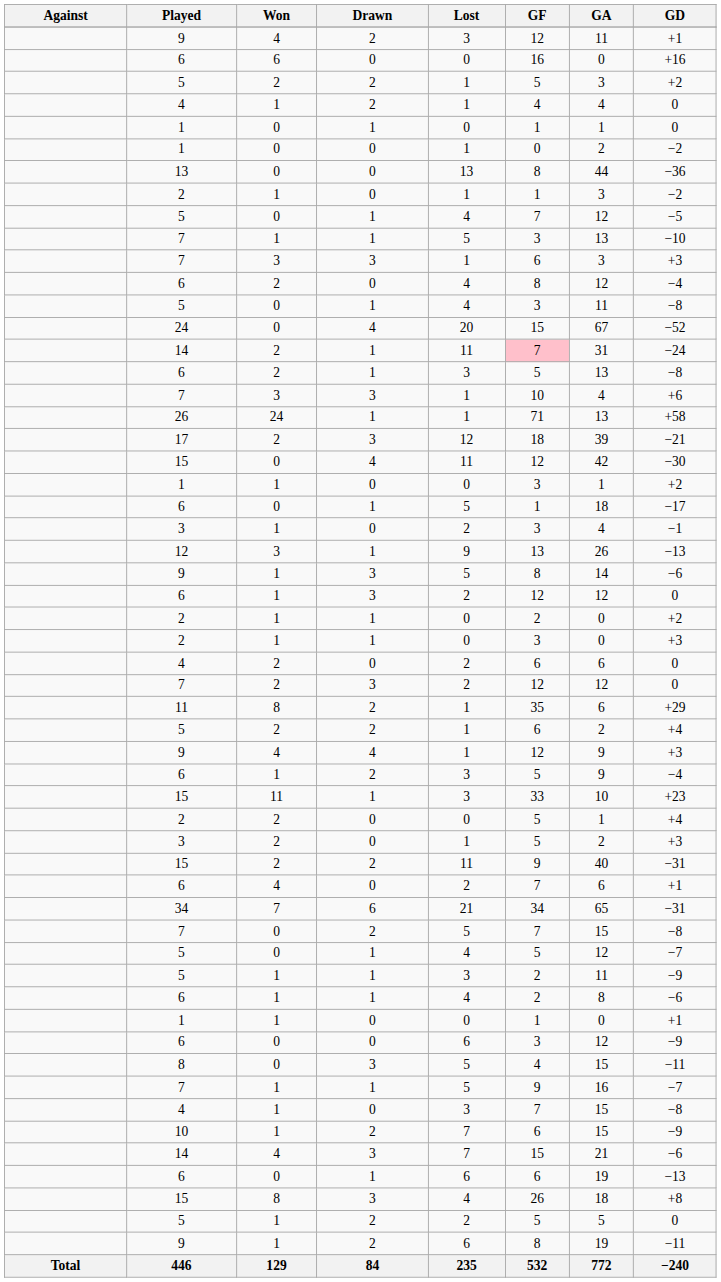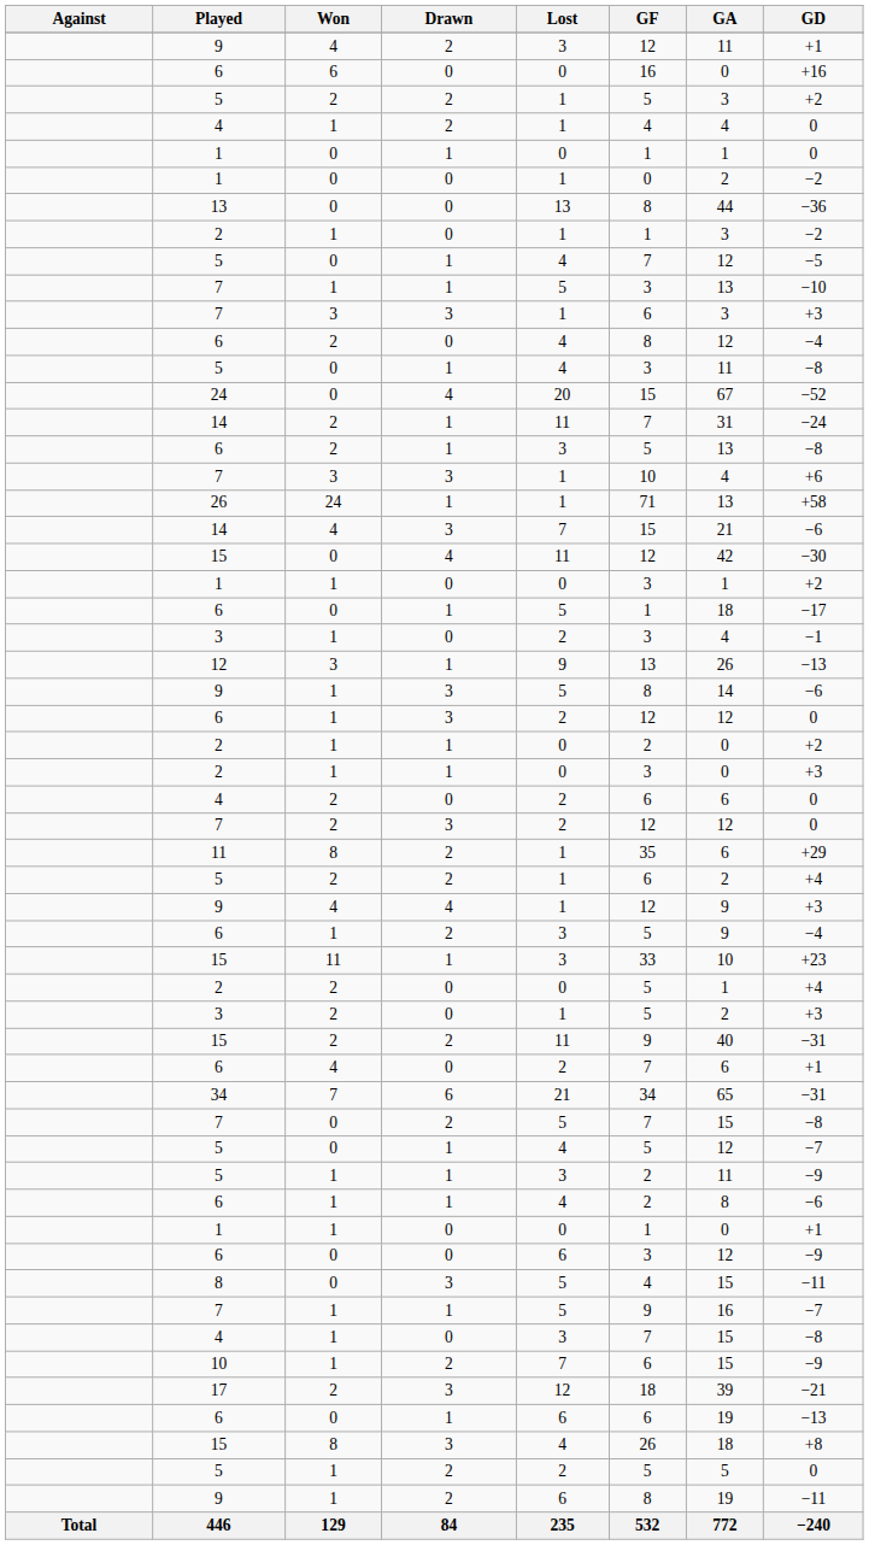 <table class="sortable wikitable" style="width:60%; font-size:90%; text-align:center;">
 <tr>
 <th>Against</th>
 <th>Played</th>
 <th>Won</th>
 <th>Drawn</th>
 <th>Lost</th>
 <th>GF</th>
 <th>GA</th>
 <th>GD</th>
 </tr>
 <tr bgcolor="#d0ffd0" align="center">
 </tr>
 <tr>
 </tr>
 <tr>
 <td align=left></td>
 <td>9</td>
 <td>4</td>
 <td>2</td>
 <td>3</td>
 <td>12</td>
 <td>11</td>
 <td>+1</td>
 </tr>
 <tr>
 <td align=left></td>
 <td>6</td>
 <td>6</td>
 <td>0</td>
 <td>0</td>
 <td>16</td>
 <td>0</td>
 <td>+16</td>
 </tr>
 <tr>
 <td align=left></td>
 <td>5</td>
 <td>2</td>
 <td>2</td>
 <td>1</td>
 <td>5</td>
 <td>3</td>
 <td>+2</td>
 </tr>
 <tr>
 <td align=left></td>
 <td>4</td>
 <td>1</td>
 <td>2</td>
 <td>1</td>
 <td>4</td>
 <td>4</td>
 <td>0</td>
 </tr>
 <tr>
 <td align=left></td>
 <td>1</td>
 <td>0</td>
 <td>1</td>
 <td>0</td>
 <td>1</td>
 <td>1</td>
 <td>0</td>
 </tr>
 <tr>
 <td align=left></td>
 <td>1</td>
 <td>0</td>
 <td>0</td>
 <td>1</td>
 <td>0</td>
 <td>2</td>
 <td>−2</td>
 </tr>
 <tr>
 <td align=left></td>
 <td>13</td>
 <td>0</td>
 <td>0</td>
 <td>13</td>
 <td>8</td>
 <td>44</td>
 <td>−36</td>
 </tr>
 <tr>
 <td align=left></td>
 <td>2</td>
 <td>1</td>
 <td>0</td>
 <td>1</td>
 <td>1</td>
 <td>3</td>
 <td>−2</td>
 </tr>
 <tr>
 <td align=left></td>
 <td>5</td>
 <td>0</td>
 <td>1</td>
 <td>4</td>
 <td>7</td>
 <td>12</td>
 <td>−5</td>
 </tr>
 <tr>
 <td align=left></td>
 <td>7</td>
 <td>1</td>
 <td>1</td>
 <td>5</td>
 <td>3</td>
 <td>13</td>
 <td>−10</td>
 </tr>
 <tr>
 <td align=left></td>
 <td>7</td>
 <td>3</td>
 <td>3</td>
 <td>1</td>
 <td>6</td>
 <td>3</td>
 <td>+3</td>
 </tr>
 <tr>
 <td align=left></td>
 <td>6</td>
 <td>2</td>
 <td>0</td>
 <td>4</td>
 <td>8</td>
 <td>12</td>
 <td>−4</td>
 </tr>
 <tr>
 <td align=left><em></em></td>
 <td>5</td>
 <td>0</td>
 <td>1</td>
 <td>4</td>
 <td>3</td>
 <td>11</td>
 <td>−8</td>
 </tr>
 <tr>
 <td align=left></td>
 <td>24</td>
 <td>0</td>
 <td>4</td>
 <td>20</td>
 <td>15</td>
 <td>67</td>
 <td>−52</td>
 </tr>
 <tr>
 <td align=left><em></em></td>
 <td>14</td>
 <td>2</td>
 <td>1</td>
 <td>11</td>
-<td style="background: pink;">7</td>
+<td>7</td>
 <td>31</td>
 <td>−24</td>
 </tr>
 <tr>
 <td align=left></td>
 <td>6</td>
 <td>2</td>
 <td>1</td>
 <td>3</td>
 <td>5</td>
 <td>13</td>
 <td>−8</td>
 </tr>
 <tr>
 <td align=left></td>
 <td>7</td>
 <td>3</td>
 <td>3</td>
 <td>1</td>
 <td>10</td>
 <td>4</td>
 <td>+6</td>
 </tr>
 <tr>
 <td align=left></td>
 <td>26</td>
 <td>24</td>
 <td>1</td>
 <td>1</td>
 <td>71</td>
 <td>13</td>
 <td>+58</td>
 </tr>
 <tr>
 <td align=left></td>
-<td>17</td>
-<td>2</td>
+<td>14</td>
+<td>4</td>
 <td>3</td>
-<td>12</td>
-<td>18</td>
-<td>39</td>
-<td>−21</td>
+<td>7</td>
+<td>15</td>
+<td>21</td>
+<td>−6</td>
 </tr>
 <tr>
 <td align=left></td>
 <td>15</td>
 <td>0</td>
 <td>4</td>
 <td>11</td>
 <td>12</td>
 <td>42</td>
 <td>−30</td>
 </tr>
 <tr>
 <td align=left></td>
 <td>1</td>
 <td>1</td>
 <td>0</td>
 <td>0</td>
 <td>3</td>
 <td>1</td>
 <td>+2</td>
 </tr>
 <tr>
 <td align=left></td>
 <td>6</td>
 <td>0</td>
 <td>1</td>
 <td>5</td>
 <td>1</td>
 <td>18</td>
 <td>−17</td>
 </tr>
 <tr>
 <td align=left></td>
 <td>3</td>
 <td>1</td>
 <td>0</td>
 <td>2</td>
 <td>3</td>
 <td>4</td>
 <td>−1</td>
 </tr>
 <tr>
 <td align=left></td>
 <td>12</td>
 <td>3</td>
 <td>1</td>
 <td>9</td>
 <td>13</td>
 <td>26</td>
 <td>−13</td>
 </tr>
 <tr>
 <td align=left></td>
 <td>9</td>
 <td>1</td>
 <td>3</td>
 <td>5</td>
 <td>8</td>
 <td>14</td>
 <td>−6</td>
 </tr>
 <tr>
 <td align=left></td>
 <td>6</td>
 <td>1</td>
 <td>3</td>
 <td>2</td>
 <td>12</td>
 <td>12</td>
 <td>0</td>
 </tr>
 <tr>
 <td align=left></td>
 <td>2</td>
 <td>1</td>
 <td>1</td>
 <td>0</td>
 <td>2</td>
 <td>0</td>
 <td>+2</td>
 </tr>
 <tr>
 <td align=left></td>
 <td>2</td>
 <td>1</td>
 <td>1</td>
 <td>0</td>
 <td>3</td>
 <td>0</td>
 <td>+3</td>
 </tr>
 <tr>
 <td align=left></td>
 <td>4</td>
 <td>2</td>
 <td>0</td>
 <td>2</td>
 <td>6</td>
 <td>6</td>
 <td>0</td>
 </tr>
 <tr>
 <td align=left></td>
 <td>7</td>
 <td>2</td>
 <td>3</td>
 <td>2</td>
 <td>12</td>
 <td>12</td>
 <td>0</td>
 </tr>
 <tr>
 <td align=left></td>
 <td>11</td>
 <td>8</td>
 <td>2</td>
 <td>1</td>
 <td>35</td>
 <td>6</td>
 <td>+29</td>
 </tr>
 <tr>
 <td align=left></td>
 <td>5</td>
 <td>2</td>
 <td>2</td>
 <td>1</td>
 <td>6</td>
 <td>2</td>
 <td>+4</td>
 </tr>
 <tr>
 <td align=left></td>
 <td>9</td>
 <td>4</td>
 <td>4</td>
 <td>1</td>
 <td>12</td>
 <td>9</td>
 <td>+3</td>
 </tr>
 <tr>
 <td align=left></td>
 <td>6</td>
 <td>1</td>
 <td>2</td>
 <td>3</td>
 <td>5</td>
 <td>9</td>
 <td>−4</td>
 </tr>
 <tr>
 <td align=left></td>
 <td>15</td>
 <td>11</td>
 <td>1</td>
 <td>3</td>
 <td>33</td>
 <td>10</td>
 <td>+23</td>
 </tr>
 <tr>
 <td align=left></td>
 <td>2</td>
 <td>2</td>
 <td>0</td>
 <td>0</td>
 <td>5</td>
 <td>1</td>
 <td>+4</td>
 </tr>
 <tr>
 <td align=left></td>
 <td>3</td>
 <td>2</td>
 <td>0</td>
 <td>1</td>
 <td>5</td>
 <td>2</td>
 <td>+3</td>
 </tr>
 <tr>
 <td align=left></td>
 <td>15</td>
 <td>2</td>
 <td>2</td>
 <td>11</td>
 <td>9</td>
 <td>40</td>
 <td>−31</td>
 </tr>
 <tr>
 <td align=left></td>
 <td>6</td>
 <td>4</td>
 <td>0</td>
 <td>2</td>
 <td>7</td>
 <td>6</td>
 <td>+1</td>
 </tr>
 <tr>
 <td align=left></td>
 <td>34</td>
 <td>7</td>
 <td>6</td>
 <td>21</td>
 <td>34</td>
 <td>65</td>
 <td>−31</td>
 </tr>
 <tr>
 <td align=left></td>
 <td>7</td>
 <td>0</td>
 <td>2</td>
 <td>5</td>
 <td>7</td>
 <td>15</td>
 <td>−8</td>
 </tr>
 <tr>
 <td align=left></td>
 <td>5</td>
 <td>0</td>
 <td>1</td>
 <td>4</td>
 <td>5</td>
 <td>12</td>
 <td>−7</td>
 </tr>
 <tr>
 <td align=left></td>
 <td>5</td>
 <td>1</td>
 <td>1</td>
 <td>3</td>
 <td>2</td>
 <td>11</td>
 <td>−9</td>
 </tr>
 <tr>
 <td align=left></td>
 <td>6</td>
 <td>1</td>
 <td>1</td>
 <td>4</td>
 <td>2</td>
 <td>8</td>
 <td>−6</td>
 </tr>
 <tr>
 <td align=left></td>
 <td>1</td>
 <td>1</td>
 <td>0</td>
 <td>0</td>
 <td>1</td>
 <td>0</td>
 <td>+1</td>
 </tr>
 <tr>
 <td align=left></td>
 <td>6</td>
 <td>0</td>
 <td>0</td>
 <td>6</td>
 <td>3</td>
 <td>12</td>
 <td>−9</td>
 </tr>
 <tr>
 <td align=left><em></em></td>
 <td>8</td>
 <td>0</td>
 <td>3</td>
 <td>5</td>
 <td>4</td>
 <td>15</td>
 <td>−11</td>
 </tr>
 <tr>
 <td align=left></td>
 <td>7</td>
 <td>1</td>
 <td>1</td>
 <td>5</td>
 <td>9</td>
 <td>16</td>
 <td>−7</td>
 </tr>
 <tr>
 <td align=left></td>
 <td>4</td>
 <td>1</td>
 <td>0</td>
 <td>3</td>
 <td>7</td>
 <td>15</td>
 <td>−8</td>
 </tr>
 <tr>
 <td align=left></td>
 <td>10</td>
 <td>1</td>
 <td>2</td>
 <td>7</td>
 <td>6</td>
 <td>15</td>
 <td>−9</td>
 </tr>
 <tr>
 <td align=left></td>
-<td>14</td>
-<td>4</td>
+<td>17</td>
+<td>2</td>
 <td>3</td>
-<td>7</td>
-<td>15</td>
-<td>21</td>
-<td>−6</td>
+<td>12</td>
+<td>18</td>
+<td>39</td>
+<td>−21</td>
 </tr>
 <tr>
 <td align=left></td>
 <td>6</td>
 <td>0</td>
 <td>1</td>
 <td>6</td>
 <td>6</td>
 <td>19</td>
 <td>−13</td>
 </tr>
 <tr>
 <td align=left></td>
 <td>15</td>
 <td>8</td>
 <td>3</td>
 <td>4</td>
 <td>26</td>
 <td>18</td>
 <td>+8</td>
 </tr>
 <tr>
 <td align=left></td>
 <td>5</td>
 <td>1</td>
 <td>2</td>
 <td>2</td>
 <td>5</td>
 <td>5</td>
 <td>0</td>
 </tr>
 <tr>
 <td align=left></td>
 <td>9</td>
 <td>1</td>
 <td>2</td>
 <td>6</td>
 <td>8</td>
 <td>19</td>
 <td>−11</td>
 </tr>
 <tr class="sortbottom">
 <th>Total</th>
 <th>446</th>
 <th>129</th>
 <th>84</th>
 <th>235</th>
 <th>532</th>
 <th>772</th>
 <th>−240</th>
 </tr>
 </table>
